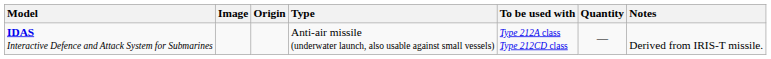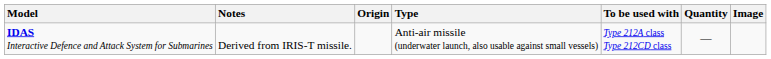 <table class="wikitable" style="font-size: 92%;">
 <tr>
 <th style="text-align: left">Model</th>
-<th style="text-align: left">Image</th>
+<th style="text-align: left">Notes</th>
 <th style="text-align: left">Origin</th>
 <th style="text-align: left">Type</th>
 <th style="text-align: left">To be used with</th>
 <th style="text-align: left">Quantity</th>
-<th style="text-align: left">Notes</th>
+<th style="text-align: left">Image</th>
 </tr>
 <tr>
 <td><strong><a href='#'>IDAS</a></strong><br><small><em>Interactive Defence and Attack System for Submarines</em></small></td>
-<td style="text-align: center"></td>
+<td><br>Derived from IRIS-T missile.</td>
 <td><br><br></td>
 <td>Anti-air missile<br><small>(underwater launch, also usable against small vessels)</small></td>
 <td><small><a href='#'><em>Type 212A</em> class</a></small><br><a href='#'><small><em>Type 212CD</em> class</small></a></td>
 <td style="text-align: center">—</td>
-<td><br>Derived from IRIS-T missile.</td>
+<td style="text-align: center"></td>
 </tr>
 </table>
